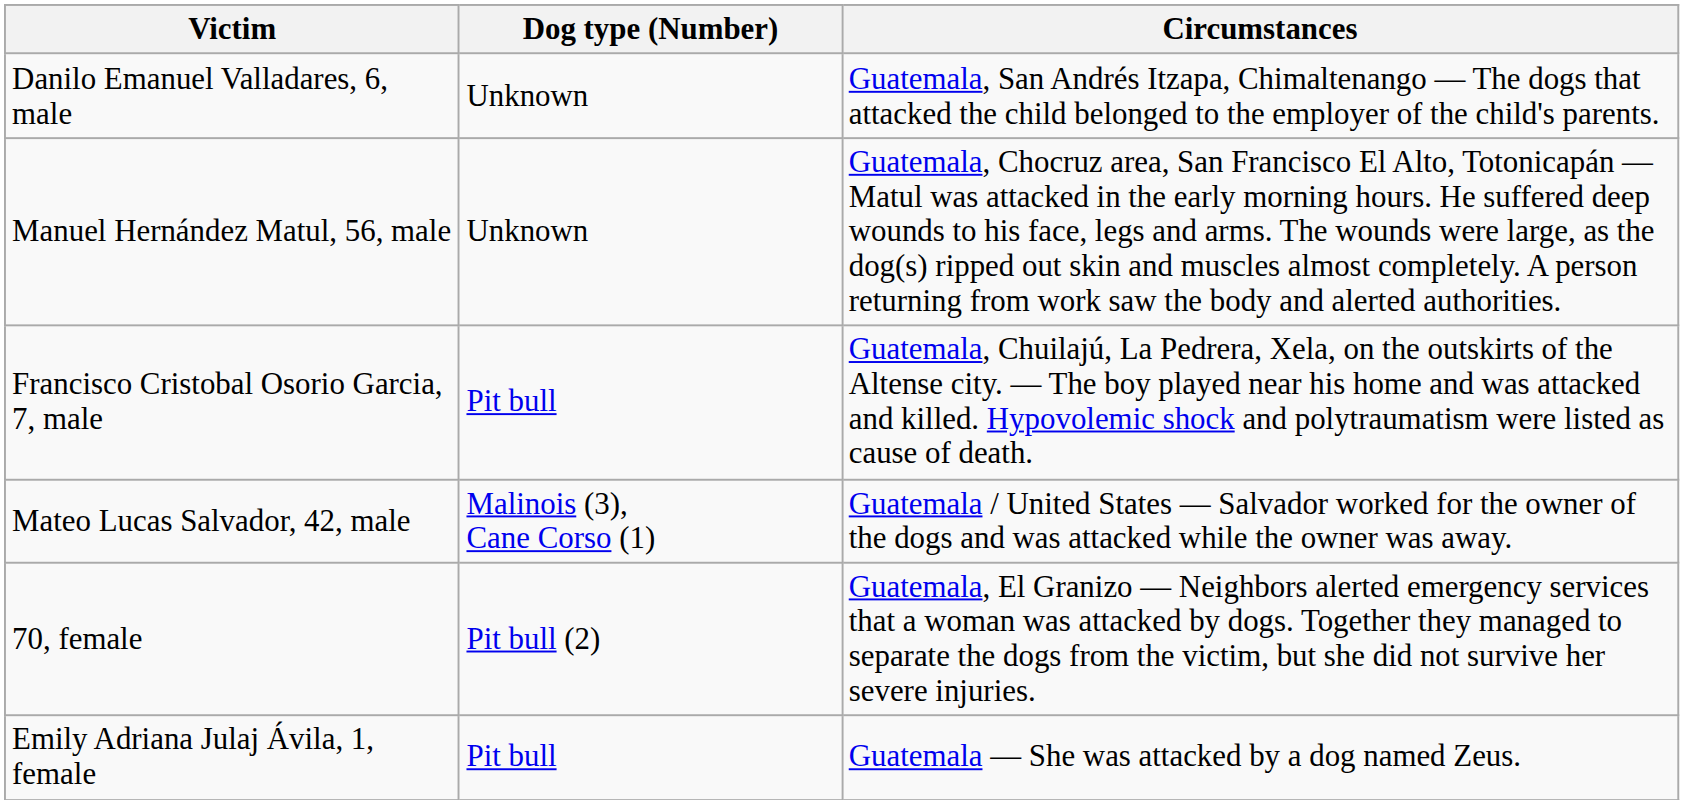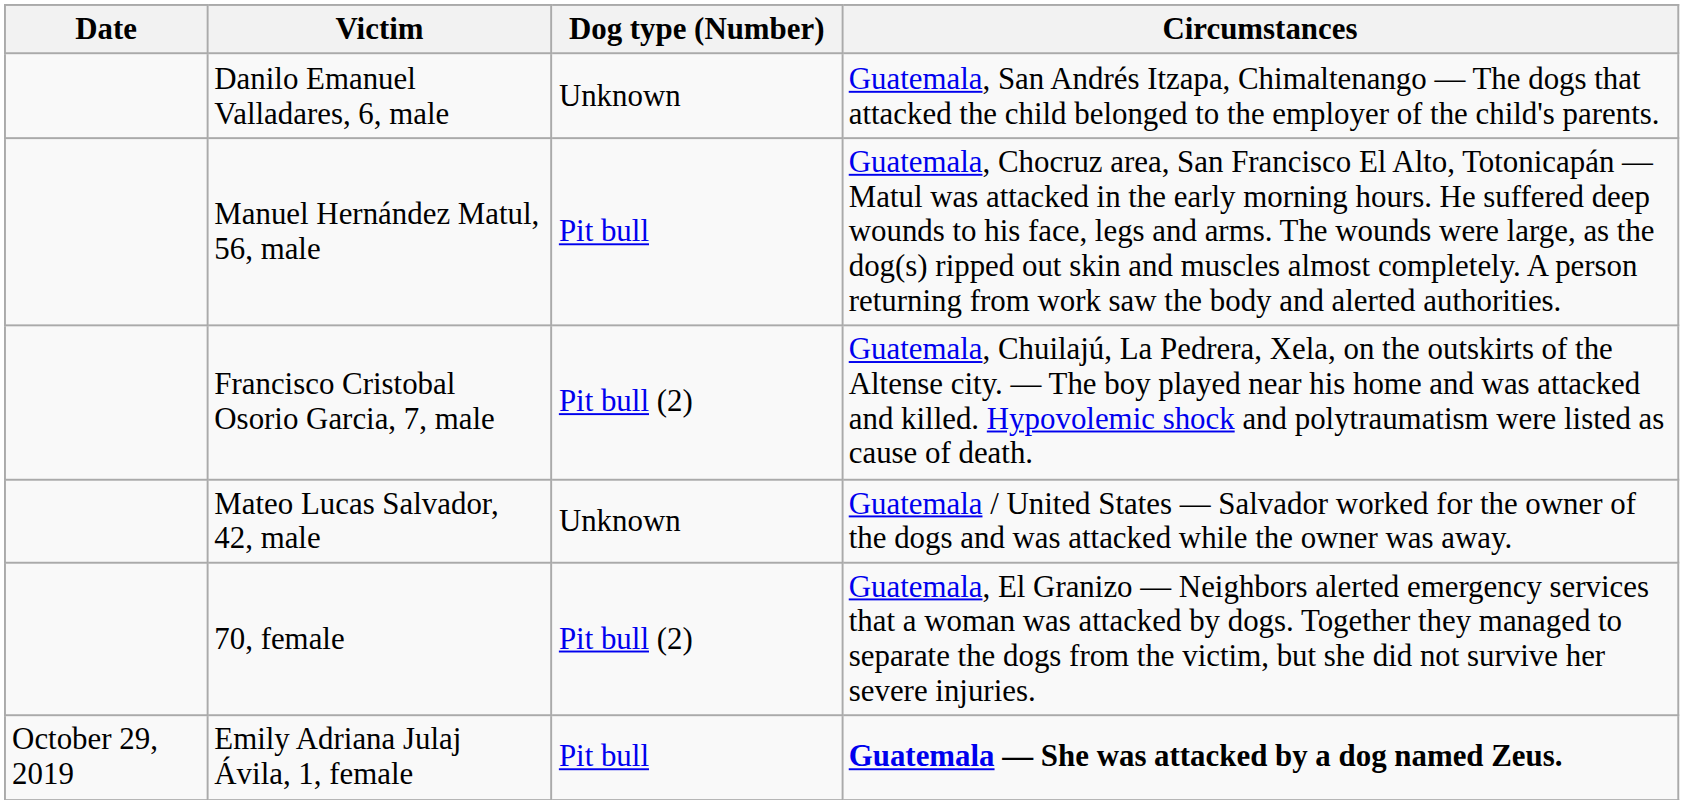 <table class="wikitable sortable">
 <tr>
+<th width="85">Date</th>
 <th style="width:150px;">Victim</th>
 <th style="width:125px;">Dog type (Number)</th>
 <th width="50%">Circumstances</th>
 </tr>
 <tr>
+<td></td>
 <td>Danilo Emanuel Valladares, 6, male</td>
 <td>Unknown</td>
 <td><a href='#'>Guatemala</a>, San Andrés Itzapa, Chimaltenango — The dogs that attacked the child belonged to the employer of the child's parents.</td>
 </tr>
 <tr>
+<td></td>
 <td>Manuel Hernández Matul, 56, male</td>
-<td>Unknown</td>
+<td><a href='#'>Pit bull</a></td>
 <td><a href='#'>Guatemala</a>, Chocruz area, San Francisco El Alto, Totonicapán — Matul was attacked in the early morning hours. He suffered deep wounds to his face, legs and arms. The wounds were large, as the dog(s) ripped out skin and muscles almost completely.  A person returning from work saw the body and alerted authorities.</td>
 </tr>
 <tr>
+<td></td>
 <td>Francisco Cristobal Osorio Garcia, 7, male</td>
-<td><a href='#'>Pit bull</a></td>
+<td><a href='#'>Pit bull</a> (2)</td>
 <td><a href='#'>Guatemala</a>, Chuilajú, La Pedrera, Xela, on the outskirts of the Altense city. — The boy played near his home and was attacked and killed. <a href='#'>Hypovolemic shock</a> and polytraumatism were listed as cause of death.</td>
 </tr>
 <tr>
+<td></td>
 <td>Mateo Lucas Salvador, 42, male</td>
-<td><a href='#'>Malinois</a> (3),<br><a href='#'>Cane Corso</a> (1)</td>
+<td>Unknown</td>
 <td><a href='#'>Guatemala</a> / United States —  Salvador worked for the owner of the dogs and was attacked while the owner was away.</td>
 </tr>
 <tr>
+<td></td>
 <td>70, female</td>
 <td><a href='#'>Pit bull</a> (2)</td>
 <td><a href='#'>Guatemala</a>, El Granizo — Neighbors alerted emergency services that a woman was attacked by dogs. Together they managed to separate the dogs from the victim, but she did not survive her severe injuries.</td>
 </tr>
 <tr>
+<td>October 29, 2019</td>
 <td>Emily Adriana Julaj Ávila, 1, female</td>
 <td><a href='#'>Pit bull</a></td>
-<td><a href='#'>Guatemala</a> — She was attacked by a dog named Zeus.</td>
+<td><strong><a href='#'>Guatemala</a> — She was attacked by a dog named Zeus.</strong></td>
 </tr>
 </table>
